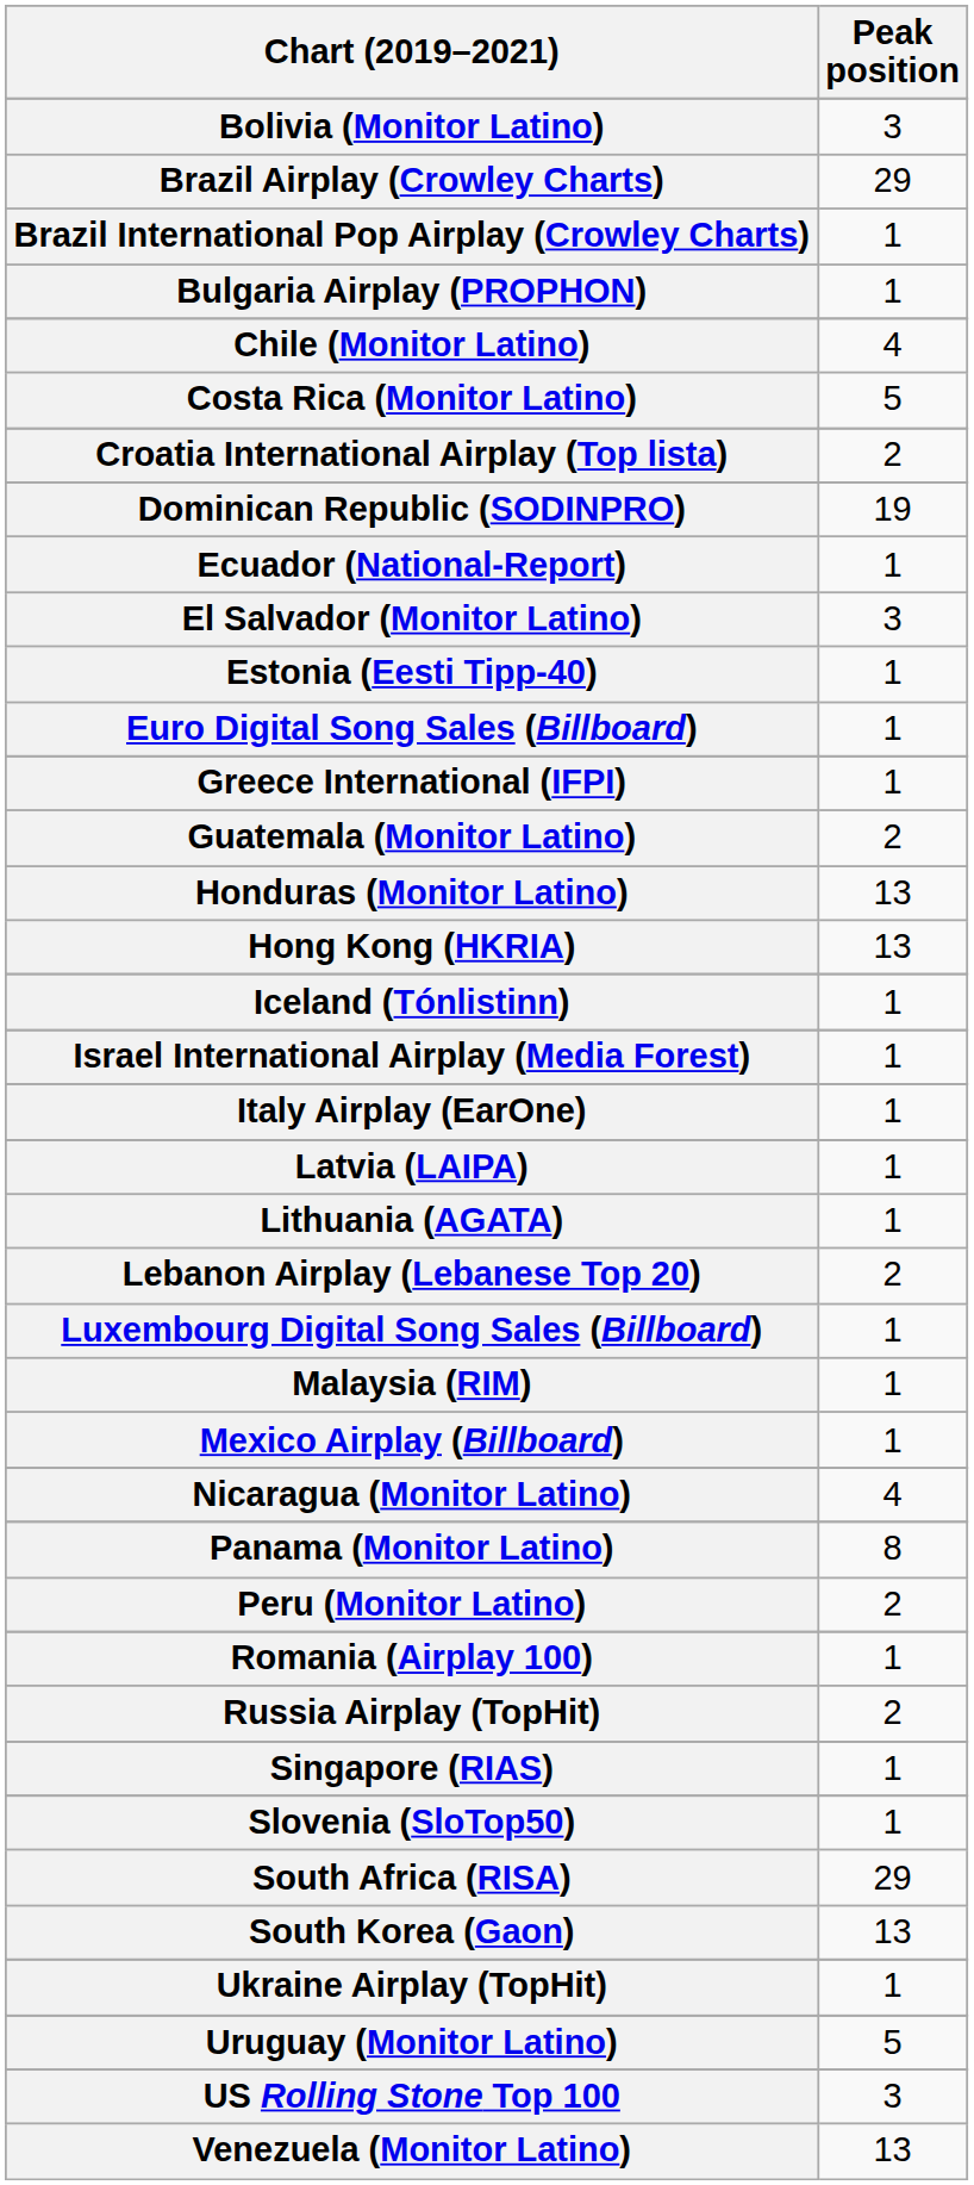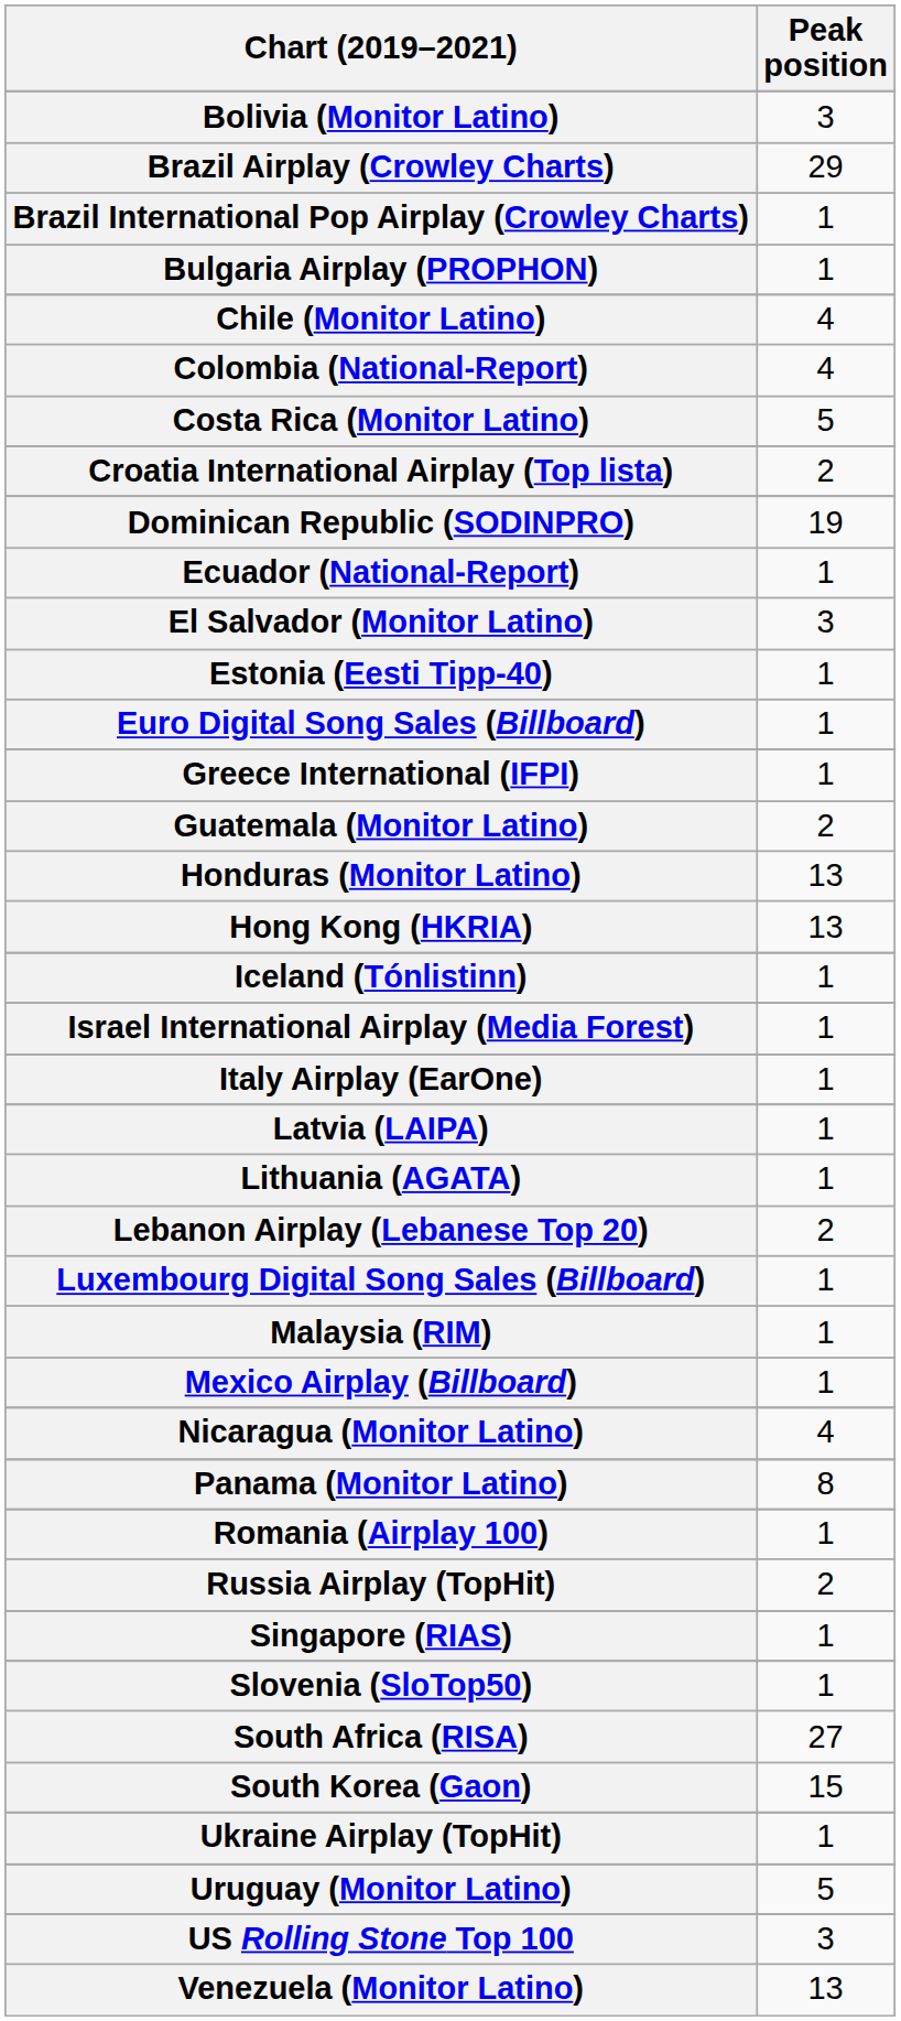 <table class="wikitable sortable plainrowheaders" style="text-align:center;">
 <tr>
 <th scope="col">Chart (2019–2021)</th>
 <th scope="col">Peak<br>position</th>
 </tr>
 <tr>
 </tr>
 <tr>
 </tr>
 <tr>
 </tr>
 <tr>
 </tr>
 <tr>
 </tr>
 <tr>
 <th scope="row">Bolivia (<a href='#'>Monitor Latino</a>)</th>
 <td>3</td>
 </tr>
 <tr>
 <th scope="row">Brazil Airplay (<a href='#'>Crowley Charts</a>)</th>
 <td>29</td>
 </tr>
 <tr>
 <th scope="row">Brazil International Pop Airplay (<a href='#'>Crowley Charts</a>)</th>
 <td>1</td>
 </tr>
 <tr>
 <th scope="row">Bulgaria Airplay (<a href='#'>PROPHON</a>)</th>
 <td>1</td>
 </tr>
 <tr>
 </tr>
 <tr>
 </tr>
 <tr>
 </tr>
 <tr>
 </tr>
 <tr>
 <th scope="row">Chile (<a href='#'>Monitor Latino</a>)</th>
+<td>4</td>
+</tr>
+<tr>
+<th scope="row">Colombia (<a href='#'>National-Report</a>)</th>
 <td>4</td>
 </tr>
 <tr>
 <th scope="row">Costa Rica (<a href='#'>Monitor Latino</a>)</th>
 <td>5</td>
 </tr>
 <tr>
 </tr>
 <tr>
 <th scope="row">Croatia International Airplay (<a href='#'>Top lista</a>)</th>
 <td>2</td>
 </tr>
 <tr>
 </tr>
 <tr>
 </tr>
 <tr>
 </tr>
 <tr>
 <th scope="row">Dominican Republic (<a href='#'>SODINPRO</a>)</th>
 <td>19</td>
 </tr>
 <tr>
 <th scope="row">Ecuador (<a href='#'>National-Report</a>)</th>
 <td>1</td>
 </tr>
 <tr>
 <th scope="row">El Salvador (<a href='#'>Monitor Latino</a>)</th>
 <td>3</td>
 </tr>
 <tr>
 <th scope="row">Estonia (<a href='#'>Eesti Tipp-40</a>)</th>
 <td>1</td>
 </tr>
 <tr>
 <th scope="row"><a href='#'>Euro Digital Song Sales</a> (<em><a href='#'>Billboard</a></em>)</th>
 <td>1</td>
 </tr>
 <tr>
 </tr>
 <tr>
 </tr>
 <tr>
 </tr>
 <tr>
 </tr>
 <tr>
 <th scope="row">Greece International (<a href='#'>IFPI</a>)</th>
 <td>1</td>
 </tr>
 <tr>
 <th scope="row">Guatemala (<a href='#'>Monitor Latino</a>)</th>
 <td>2</td>
 </tr>
 <tr>
 <th scope="row">Honduras (<a href='#'>Monitor Latino</a>)</th>
 <td>13</td>
 </tr>
 <tr>
 <th scope="row">Hong Kong (<a href='#'>HKRIA</a>)</th>
 <td>13</td>
 </tr>
 <tr>
 </tr>
 <tr>
 </tr>
 <tr>
 </tr>
 <tr>
 <th scope="row">Iceland (<a href='#'>Tónlistinn</a>)</th>
 <td>1</td>
 </tr>
 <tr>
 </tr>
 <tr>
 <th scope="row">Israel International Airplay (<a href='#'>Media Forest</a>)</th>
 <td>1</td>
 </tr>
 <tr>
 </tr>
 <tr>
 <th scope="row">Italy Airplay (EarOne)</th>
 <td>1</td>
 </tr>
 <tr>
 </tr>
 <tr>
 <th scope="row">Latvia (<a href='#'>LAIPA</a>)</th>
 <td>1</td>
 </tr>
 <tr>
 <th scope="row">Lithuania (<a href='#'>AGATA</a>)</th>
 <td>1</td>
 </tr>
 <tr>
 <th scope="row">Lebanon Airplay (<a href='#'>Lebanese Top 20</a>)</th>
 <td>2</td>
 </tr>
 <tr>
 <th scope="row"><a href='#'>Luxembourg Digital Song Sales</a> (<em><a href='#'>Billboard</a></em>)</th>
 <td>1</td>
 </tr>
 <tr>
 <th scope="row">Malaysia (<a href='#'>RIM</a>)</th>
 <td>1</td>
 </tr>
 <tr>
 <th scope="row"><a href='#'>Mexico Airplay</a> (<em><a href='#'>Billboard</a></em>)</th>
 <td>1</td>
 </tr>
 <tr>
 </tr>
 <tr>
 </tr>
 <tr>
 </tr>
 <tr>
 <th scope="row">Nicaragua (<a href='#'>Monitor Latino</a>)</th>
 <td>4</td>
 </tr>
 <tr>
 </tr>
 <tr>
 <th scope="row">Panama (<a href='#'>Monitor Latino</a>)</th>
 <td>8</td>
 </tr>
 <tr>
-<th scope="row">Peru (<a href='#'>Monitor Latino</a>)</th>
-<td>2</td>
-</tr>
-<tr>
 </tr>
 <tr>
 </tr>
 <tr>
 <th scope="row">Romania (<a href='#'>Airplay 100</a>)</th>
 <td>1</td>
 </tr>
 <tr>
 <th scope="row">Russia Airplay (TopHit)</th>
 <td>2</td>
 </tr>
 <tr>
 </tr>
 <tr>
 <th scope="row">Singapore (<a href='#'>RIAS</a>)</th>
 <td>1</td>
 </tr>
 <tr>
 </tr>
 <tr>
 </tr>
 <tr>
 <th scope="row">Slovenia (<a href='#'>SloTop50</a>)</th>
 <td>1</td>
 </tr>
 <tr>
 <th scope="row">South Africa (<a href='#'>RISA</a>)</th>
-<td>29</td>
+<td>27</td>
 </tr>
 <tr>
 <th scope="row">South Korea (<a href='#'>Gaon</a>)</th>
-<td>13</td>
+<td>15</td>
 </tr>
 <tr>
 </tr>
 <tr>
 </tr>
 <tr>
 </tr>
 <tr>
 <th scope="row">Ukraine Airplay (TopHit)</th>
 <td>1</td>
 </tr>
 <tr>
 </tr>
 <tr>
 <th scope="row">Uruguay (<a href='#'>Monitor Latino</a>)</th>
 <td>5</td>
 </tr>
 <tr>
 </tr>
 <tr>
 </tr>
 <tr>
 </tr>
 <tr>
 </tr>
 <tr>
 </tr>
 <tr>
 </tr>
 <tr>
 </tr>
 <tr>
 <th scope="row">US <a href='#'><em>Rolling Stone</em> Top 100</a></th>
 <td>3</td>
 </tr>
 <tr>
 <th scope="row">Venezuela (<a href='#'>Monitor Latino</a>)</th>
 <td>13</td>
 </tr>
 </table>
